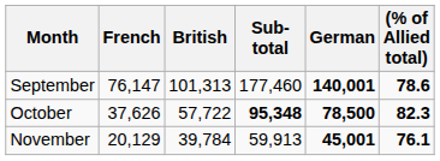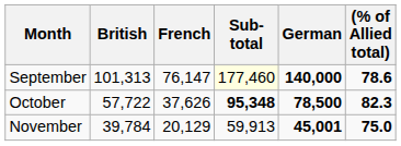 <table class="wikitable" style="float:right; margin:0 0 1em 1em;">
 <tr>
 <th>Month</th>
+<th>British</th>
 <th>French</th>
-<th>British</th>
 <th>Sub-<br>total</th>
 <th>German</th>
 <th>(% of<br>Allied<br>total)</th>
 </tr>
 <tr>
 <td>September</td>
+<td align="right">101,313</td>
 <td align="right">76,147</td>
-<td align="right">101,313</td>
-<td align="right">177,460</td>
-<td align="right"><strong>140,001</strong></td>
+<td align="right" style="background: lightyellow;">177,460</td>
+<td align="right"><strong>140,000</strong></td>
 <td align="right"><strong>78.6</strong></td>
 </tr>
 <tr>
 <td>October</td>
+<td align="right">57,722</td>
 <td align="right">37,626</td>
-<td align="right">57,722</td>
 <td align="right"><strong>95,348</strong></td>
 <td align="right"><strong>78,500</strong></td>
 <td align="right"><strong>82.3</strong></td>
 </tr>
 <tr>
 <td>November</td>
+<td align="right">39,784</td>
 <td align="right">20,129</td>
-<td align="right">39,784</td>
 <td align="right">59,913</td>
 <td align="right"><strong>45,001</strong></td>
-<td align="right"><strong>76.1</strong></td>
+<td align="right"><strong>75.0</strong></td>
 </tr>
 </table>
